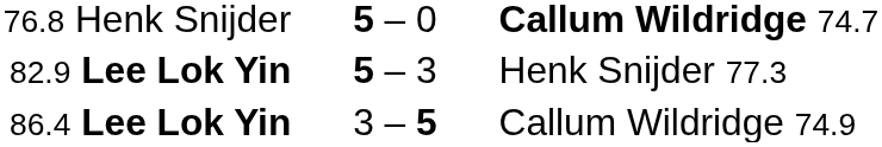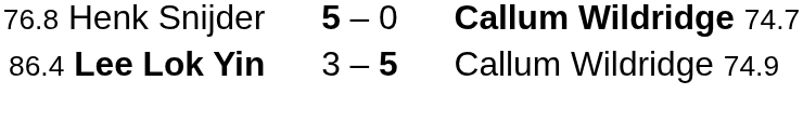 <table style="text-align:center">
 <tr>
 <th width=233></th>
 <th width=80></th>
 <th width=233></th>
 </tr>
 <tr>
 <td align=right><small>76.8</small> Henk Snijder </td>
 <td><strong>5</strong> – 0</td>
 <td align=left> <strong>Callum Wildridge</strong> <small>74.7</small></td>
 </tr>
 <tr>
-<td align=right><small>82.9</small> <strong>Lee Lok Yin</strong> </td>
-<td><strong>5</strong> – 3</td>
-<td align=left> Henk Snijder <small>77.3</small></td>
-</tr>
-<tr>
 <td align=right><small>86.4</small> <strong>Lee Lok Yin</strong> </td>
 <td>3 – <strong>5</strong></td>
 <td align=left> Callum Wildridge <small>74.9</small></td>
 </tr>
 </table>
